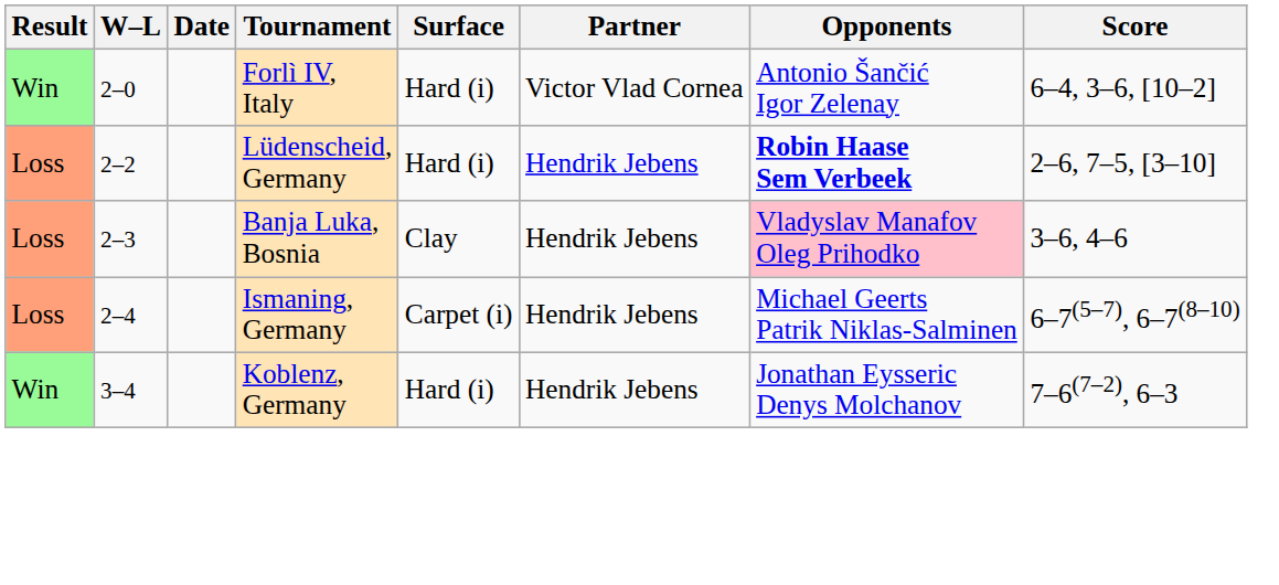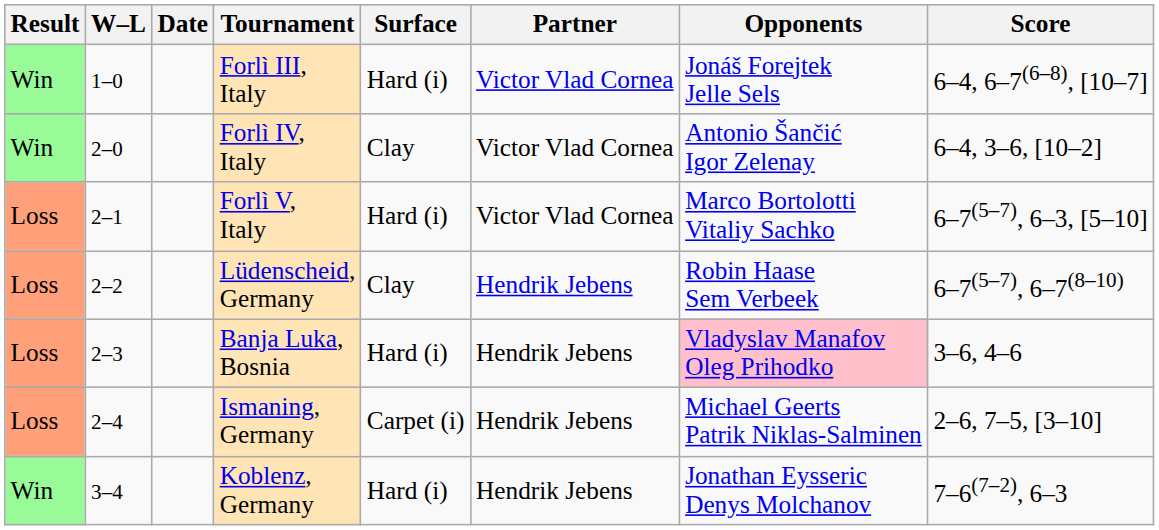 <table class="sortable wikitable nowrap">
 <tr>
 <th>Result</th>
 <th class="unsortable">W–L</th>
 <th>Date</th>
 <th>Tournament</th>
 <th>Surface</th>
 <th>Partner</th>
 <th>Opponents</th>
 <th class="unsortable">Score</th>
 </tr>
 <tr>
 <td style="background:#98FB98">Win</td>
+<td><small>1–0</small></td>
+<td><a href='#'></a></td>
+<td bgcolor=moccasin><a href='#'>Forlì III</a>, <br> Italy</td>
+<td>Hard (i)</td>
+<td> <a href='#'>Victor Vlad Cornea</a></td>
+<td> <a href='#'>Jonáš Forejtek</a><br> <a href='#'>Jelle Sels</a></td>
+<td>6–4, 6–7<sup>(6–8)</sup>, [10–7]</td>
+</tr>
+<tr>
+<td style="background:#98FB98">Win</td>
 <td><small>2–0</small></td>
 <td><a href='#'></a></td>
 <td bgcolor=moccasin><a href='#'>Forlì IV</a>, <br> Italy</td>
-<td>Hard (i)</td>
+<td>Clay</td>
 <td> Victor Vlad Cornea</td>
 <td> <a href='#'>Antonio Šančić</a><br> <a href='#'>Igor Zelenay</a></td>
 <td>6–4, 3–6, [10–2]</td>
 </tr>
 <tr>
 <td style="background:#FFA07A">Loss</td>
+<td><small>2–1</small></td>
+<td><a href='#'></a></td>
+<td bgcolor=moccasin><a href='#'>Forlì V</a>, <br> Italy</td>
+<td>Hard (i)</td>
+<td> Victor Vlad Cornea</td>
+<td> <a href='#'>Marco Bortolotti</a><br> <a href='#'>Vitaliy Sachko</a></td>
+<td>6–7<sup>(5–7)</sup>, 6–3, [5–10]</td>
+</tr>
+<tr>
+<td style="background:#FFA07A">Loss</td>
 <td><small>2–2</small></td>
 <td><a href='#'></a></td>
 <td bgcolor=moccasin><a href='#'>Lüdenscheid</a>, <br> Germany</td>
-<td>Hard (i)</td>
+<td>Clay</td>
 <td> <a href='#'>Hendrik Jebens</a></td>
-<td><strong> <a href='#'>Robin Haase</a><br> <a href='#'>Sem Verbeek</a></strong></td>
-<td>2–6, 7–5, [3–10]</td>
+<td> <a href='#'>Robin Haase</a><br> <a href='#'>Sem Verbeek</a></td>
+<td>6–7<sup>(5–7)</sup>, 6–7<sup>(8–10)</sup></td>
 </tr>
 <tr>
 <td style="background:#FFA07A">Loss</td>
 <td><small>2–3</small></td>
 <td><a href='#'></a></td>
 <td bgcolor=moccasin><a href='#'>Banja Luka</a>, <br> Bosnia</td>
-<td>Clay</td>
+<td>Hard (i)</td>
 <td> Hendrik Jebens</td>
 <td style="background: pink;"> <a href='#'>Vladyslav Manafov</a><br> <a href='#'>Oleg Prihodko</a></td>
 <td>3–6, 4–6</td>
 </tr>
 <tr>
 <td style="background:#FFA07A">Loss</td>
 <td><small>2–4</small></td>
 <td><a href='#'></a></td>
 <td bgcolor=moccasin><a href='#'>Ismaning</a>, <br> Germany</td>
 <td>Carpet (i)</td>
 <td> Hendrik Jebens</td>
 <td> <a href='#'>Michael Geerts</a><br> <a href='#'>Patrik Niklas-Salminen</a></td>
-<td>6–7<sup>(5–7)</sup>, 6–7<sup>(8–10)</sup></td>
+<td>2–6, 7–5, [3–10]</td>
 </tr>
 <tr>
 <td style="background:#98FB98">Win</td>
 <td><small>3–4</small></td>
 <td><a href='#'></a></td>
 <td bgcolor=moccasin><a href='#'>Koblenz</a>, <br> Germany</td>
 <td>Hard (i)</td>
 <td> Hendrik Jebens</td>
 <td> <a href='#'>Jonathan Eysseric</a><br> <a href='#'>Denys Molchanov</a></td>
 <td>7–6<sup>(7–2)</sup>, 6–3</td>
 </tr>
 </table>
